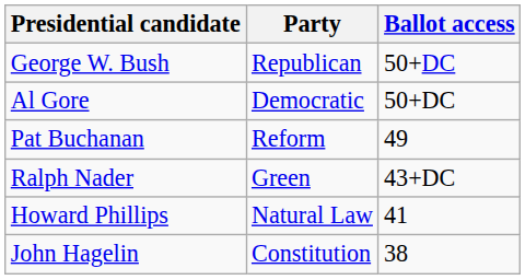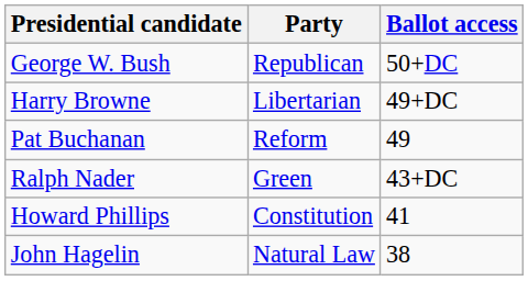 <table class="wikitable" style="background:#lightgrey">
 <tr>
 <th>Presidential candidate</th>
 <th>Party</th>
 <th><a href='#'>Ballot access</a></th>
 </tr>
 <tr>
 <td><a href='#'>George W. Bush</a></td>
 <td><a href='#'>Republican</a></td>
 <td>50+<a href='#'>DC</a></td>
 </tr>
 <tr>
-<td><a href='#'>Al Gore</a></td>
-<td><a href='#'>Democratic</a></td>
-<td>50+DC</td>
+<td><a href='#'>Harry Browne</a></td>
+<td><a href='#'>Libertarian</a></td>
+<td>49+DC</td>
 </tr>
 <tr>
 <td><a href='#'>Pat Buchanan</a></td>
 <td><a href='#'>Reform</a></td>
 <td>49</td>
 </tr>
 <tr>
 <td><a href='#'>Ralph Nader</a></td>
 <td><a href='#'>Green</a></td>
 <td>43+DC</td>
 </tr>
 <tr>
 <td><a href='#'>Howard Phillips</a></td>
-<td><a href='#'>Natural Law</a></td>
+<td><a href='#'>Constitution</a></td>
 <td>41</td>
 </tr>
 <tr>
 <td><a href='#'>John Hagelin</a></td>
-<td><a href='#'>Constitution</a></td>
+<td><a href='#'>Natural Law</a></td>
 <td>38</td>
 </tr>
 </table>
